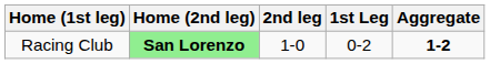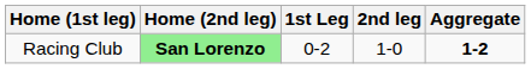 <table class="wikitable" style="text-align: center;">
 <tr>
 <th>Home (1st leg)</th>
 <th>Home (2nd leg)</th>
+<th>1st Leg</th>
 <th>2nd leg</th>
-<th>1st Leg</th>
 <th>Aggregate</th>
 </tr>
 <tr>
 <td>Racing Club</td>
 <td style="background:lightgreen;"><strong>San Lorenzo</strong></td>
+<td>0-2</td>
 <td>1-0</td>
-<td>0-2</td>
 <td><strong>1-2</strong></td>
 </tr>
 </table>
